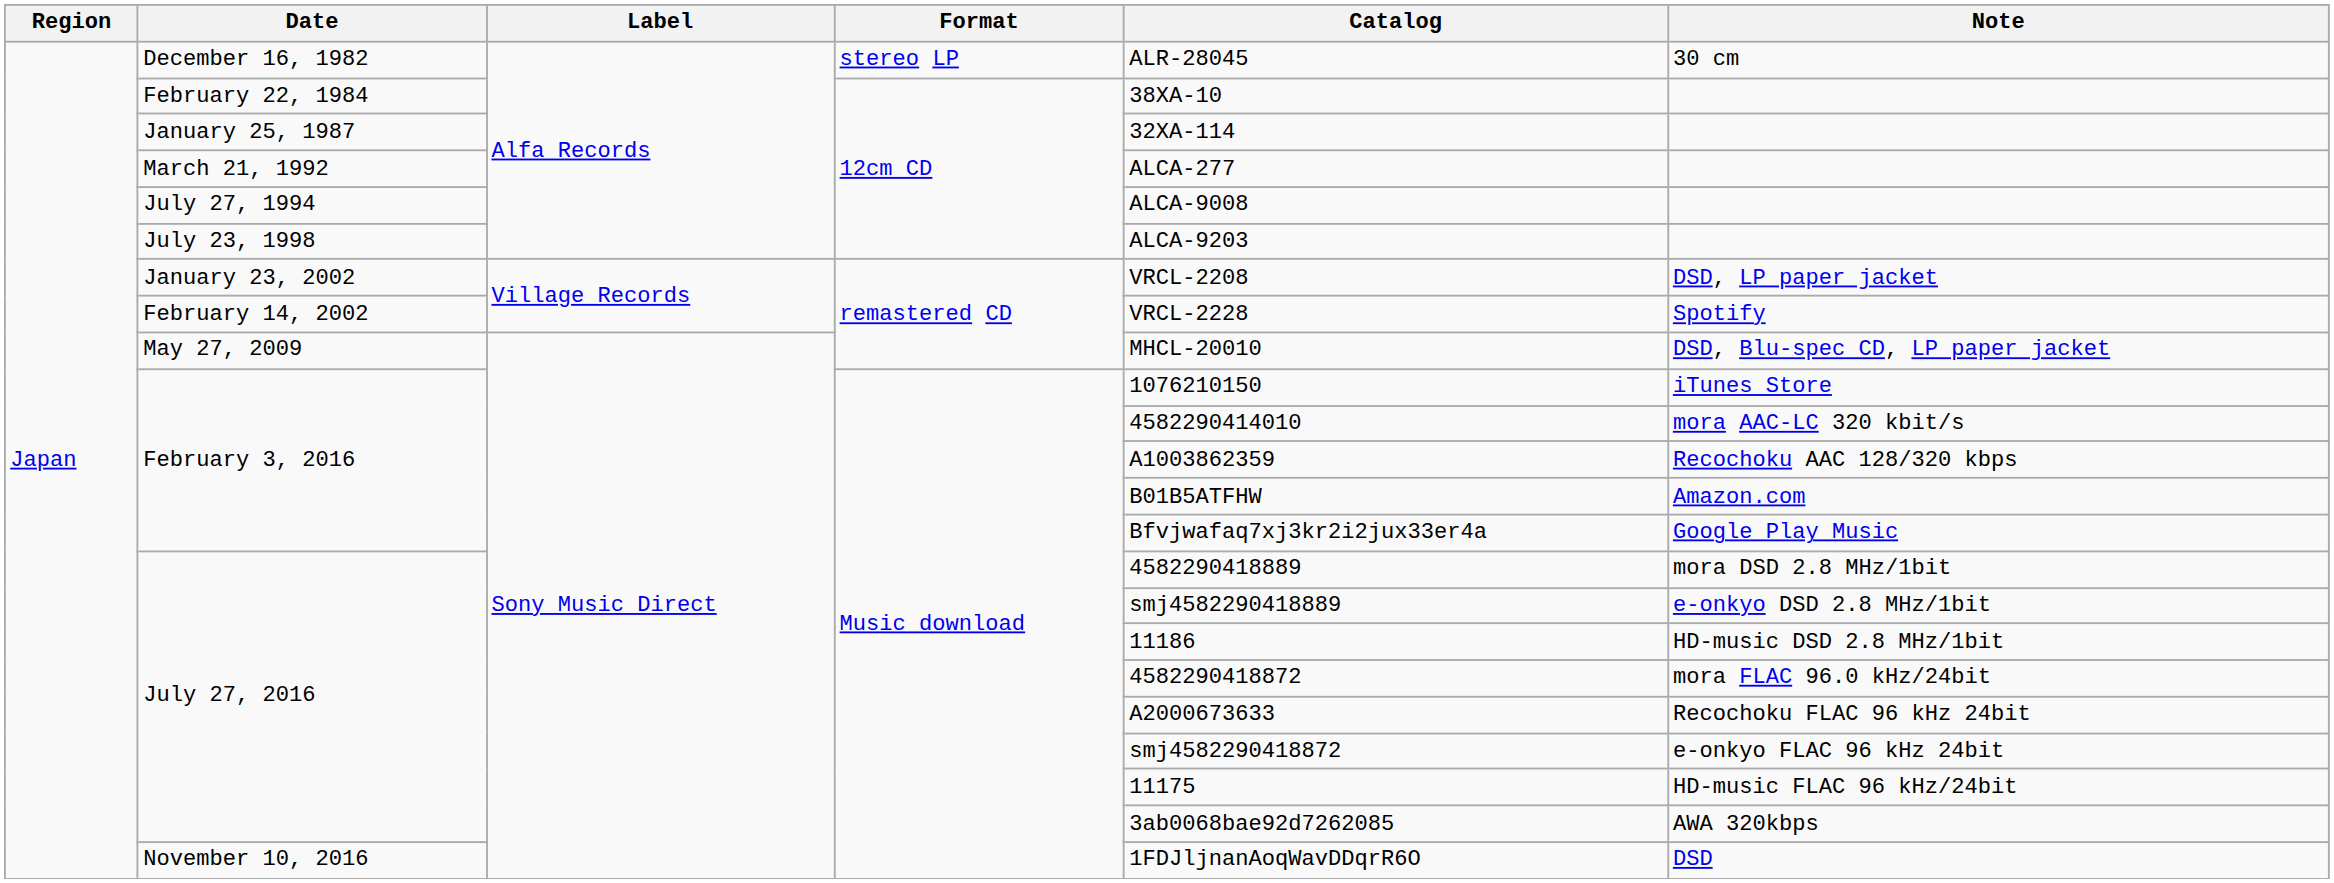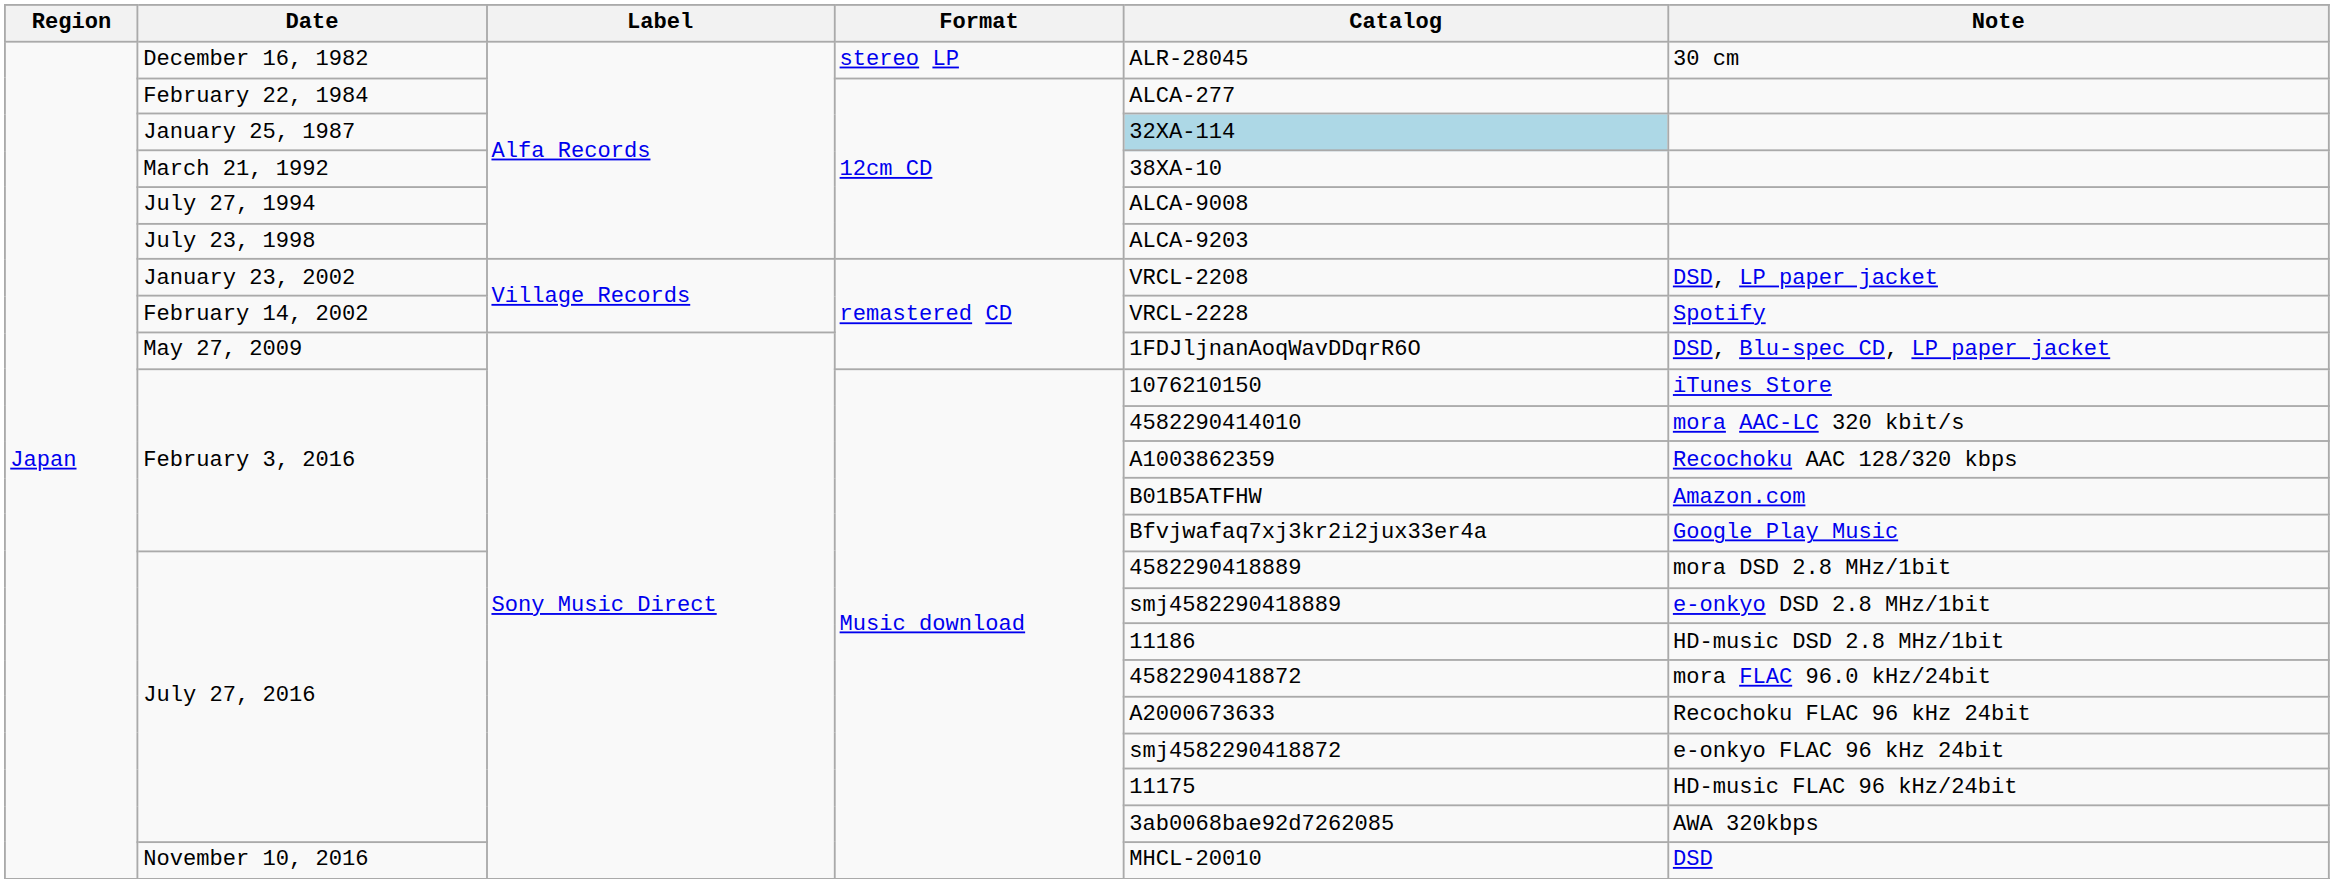 <table class="wikitable sortable" style="margin:0 auto; font-size:small; width:100%">
 <tr>
 <th>Region</th>
 <th>Date</th>
 <th>Label</th>
 <th>Format</th>
 <th>Catalog</th>
 <th>Note</th>
 </tr>
 <tr>
 <td rowspan="23"><a href='#'>Japan</a></td>
 <td>December 16, 1982</td>
 <td rowspan="6"><a href='#'>Alfa Records</a></td>
 <td><a href='#'>stereo</a> <a href='#'>LP</a></td>
 <td>ALR-28045</td>
 <td>30 cm</td>
 </tr>
 <tr>
 <td>February 22, 1984</td>
 <td rowspan="5"><a href='#'>12cm CD</a></td>
-<td>38XA-10</td>
+<td>ALCA-277</td>
 <td></td>
 </tr>
 <tr>
 <td>January 25, 1987</td>
-<td>32XA-114</td>
+<td style="background: lightblue;">32XA-114</td>
 <td></td>
 </tr>
 <tr>
 <td>March 21, 1992</td>
-<td>ALCA-277</td>
+<td>38XA-10</td>
 <td></td>
 </tr>
 <tr>
 <td>July 27, 1994</td>
 <td>ALCA-9008</td>
 <td></td>
 </tr>
 <tr>
 <td>July 23, 1998</td>
 <td>ALCA-9203</td>
 <td></td>
 </tr>
 <tr>
 <td>January 23, 2002</td>
 <td rowspan="2"><a href='#'>Village Records</a></td>
 <td rowspan="3"><a href='#'>remastered</a> <a href='#'>CD</a></td>
 <td>VRCL-2208</td>
 <td><a href='#'>DSD</a>, <a href='#'>LP paper jacket</a></td>
 </tr>
 <tr>
 <td>February 14, 2002</td>
 <td>VRCL-2228</td>
 <td><a href='#'>Spotify</a></td>
 </tr>
 <tr>
 <td>May 27, 2009</td>
 <td rowspan="15"><a href='#'>Sony Music Direct</a></td>
-<td>MHCL-20010</td>
+<td>1FDJljnanAoqWavDDqrR6O</td>
 <td><a href='#'>DSD</a>, <a href='#'>Blu-spec CD</a>, <a href='#'>LP paper jacket</a></td>
 </tr>
 <tr>
 <td rowspan="5">February 3, 2016</td>
 <td rowspan="14"><a href='#'>Music download</a></td>
 <td>1076210150</td>
 <td><a href='#'>iTunes Store</a></td>
 </tr>
 <tr>
 <td>4582290414010</td>
 <td><a href='#'>mora</a> <a href='#'>AAC-LC</a>  320 kbit/s</td>
 </tr>
 <tr>
 <td>A1003862359</td>
 <td><a href='#'>Recochoku</a> AAC 128/320 kbps</td>
 </tr>
 <tr>
 <td>B01B5ATFHW</td>
 <td><a href='#'>Amazon.com</a></td>
 </tr>
 <tr>
 <td>Bfvjwafaq7xj3kr2i2jux33er4a</td>
 <td><a href='#'>Google Play Music</a></td>
 </tr>
 <tr>
 <td rowspan="8">July 27, 2016</td>
 <td>4582290418889</td>
 <td>mora DSD 2.8 MHz/1bit</td>
 </tr>
 <tr>
 <td>smj4582290418889</td>
 <td><a href='#'>e-onkyo</a>  DSD 2.8 MHz/1bit</td>
 </tr>
 <tr>
 <td>11186</td>
 <td>HD-music  DSD 2.8 MHz/1bit</td>
 </tr>
 <tr>
 <td>4582290418872</td>
 <td>mora <a href='#'>FLAC</a> 96.0 kHz/24bit</td>
 </tr>
 <tr>
 <td>A2000673633</td>
 <td>Recochoku FLAC 96 kHz 24bit</td>
 </tr>
 <tr>
 <td>smj4582290418872</td>
 <td>e-onkyo FLAC 96 kHz 24bit</td>
 </tr>
 <tr>
 <td>11175</td>
 <td>HD-music FLAC 96 kHz/24bit</td>
 </tr>
 <tr>
 <td>3ab0068bae92d7262085</td>
 <td>AWA 320kbps</td>
 </tr>
 <tr>
 <td>November 10, 2016</td>
-<td>1FDJljnanAoqWavDDqrR6O</td>
+<td>MHCL-20010</td>
 <td><a href='#'>DSD</a></td>
 </tr>
 <tr>
 </tr>
 </table>
